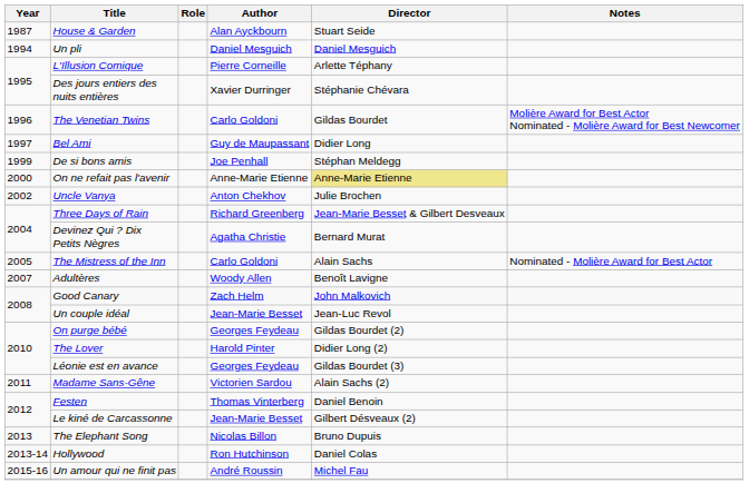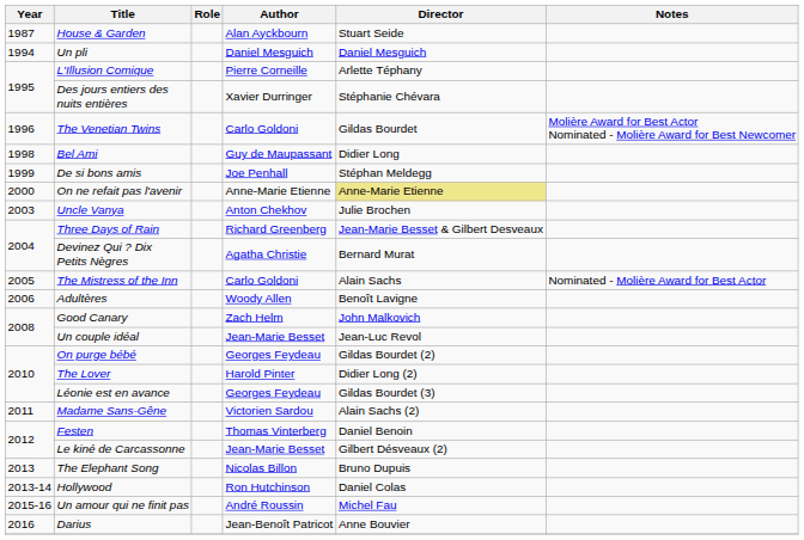 <table class="wikitable">
 <tr>
 <th>Year</th>
 <th>Title</th>
 <th>Role</th>
 <th>Author</th>
 <th>Director</th>
 <th>Notes</th>
 </tr>
 <tr>
 <td>1987</td>
 <td><em><a href='#'>House & Garden</a></em></td>
 <td></td>
 <td><a href='#'>Alan Ayckbourn</a></td>
 <td>Stuart Seide</td>
 <td></td>
 </tr>
 <tr>
 <td>1994</td>
 <td><em>Un pli</em></td>
 <td></td>
 <td><a href='#'>Daniel Mesguich</a></td>
 <td><a href='#'>Daniel Mesguich</a></td>
 <td></td>
 </tr>
 <tr>
 <td rowspan=2>1995</td>
 <td><em><a href='#'>L'Illusion Comique</a></em></td>
 <td></td>
 <td><a href='#'>Pierre Corneille</a></td>
 <td>Arlette Téphany</td>
 <td></td>
 </tr>
 <tr>
 <td><em>Des jours entiers des<br> nuits entières</em></td>
 <td></td>
 <td>Xavier Durringer</td>
 <td>Stéphanie Chévara</td>
 <td></td>
 </tr>
 <tr>
 <td>1996</td>
 <td><em><a href='#'>The Venetian Twins</a></em></td>
 <td></td>
 <td><a href='#'>Carlo Goldoni</a></td>
 <td>Gildas Bourdet</td>
 <td><a href='#'>Molière Award for Best Actor</a><br>Nominated - <a href='#'>Molière Award for Best Newcomer</a></td>
 </tr>
 <tr>
-<td>1997</td>
+<td>1998</td>
 <td><em><a href='#'>Bel Ami</a></em></td>
 <td></td>
 <td><a href='#'>Guy de Maupassant</a></td>
 <td>Didier Long</td>
 <td></td>
 </tr>
 <tr>
 <td>1999</td>
 <td><em>De si bons amis</em></td>
 <td></td>
 <td><a href='#'>Joe Penhall</a></td>
 <td>Stéphan Meldegg</td>
 <td></td>
 </tr>
 <tr>
 <td>2000</td>
 <td><em>On ne refait pas l'avenir</em></td>
 <td></td>
 <td>Anne-Marie Etienne</td>
 <td style="background: khaki;">Anne-Marie Etienne</td>
 <td></td>
 </tr>
 <tr>
-<td>2002</td>
+<td>2003</td>
 <td><em><a href='#'>Uncle Vanya</a></em></td>
 <td></td>
 <td><a href='#'>Anton Chekhov</a></td>
 <td>Julie Brochen</td>
 <td></td>
 </tr>
 <tr>
 <td rowspan=2>2004</td>
 <td><em><a href='#'>Three Days of Rain</a></em></td>
 <td></td>
 <td><a href='#'>Richard Greenberg</a></td>
 <td><a href='#'>Jean-Marie Besset</a> & Gilbert Desveaux</td>
 <td></td>
 </tr>
 <tr>
 <td><em>Devinez Qui ? Dix<br> Petits Nègres</em></td>
 <td></td>
 <td><a href='#'>Agatha Christie</a></td>
 <td>Bernard Murat</td>
 <td></td>
 </tr>
 <tr>
 <td>2005</td>
 <td><em><a href='#'>The Mistress of the Inn</a></em></td>
 <td></td>
 <td><a href='#'>Carlo Goldoni</a></td>
 <td>Alain Sachs</td>
 <td>Nominated - <a href='#'>Molière Award for Best Actor</a></td>
 </tr>
 <tr>
-<td>2007</td>
+<td>2006</td>
 <td><em>Adultères</em></td>
 <td></td>
 <td><a href='#'>Woody Allen</a></td>
 <td>Benoît Lavigne</td>
 <td></td>
 </tr>
 <tr>
 <td rowspan=2>2008</td>
 <td><em>Good Canary</em></td>
 <td></td>
 <td><a href='#'>Zach Helm</a></td>
 <td><a href='#'>John Malkovich</a></td>
 <td></td>
 </tr>
 <tr>
 <td><em>Un couple idéal</em></td>
 <td></td>
 <td><a href='#'>Jean-Marie Besset</a></td>
 <td>Jean-Luc Revol</td>
 <td></td>
 </tr>
 <tr>
 <td rowspan=3>2010</td>
 <td><em><a href='#'>On purge bébé</a></em></td>
 <td></td>
 <td><a href='#'>Georges Feydeau</a></td>
 <td>Gildas Bourdet (2)</td>
 <td></td>
 </tr>
 <tr>
 <td><em><a href='#'>The Lover</a></em></td>
 <td></td>
 <td><a href='#'>Harold Pinter</a></td>
 <td>Didier Long (2)</td>
 <td></td>
 </tr>
 <tr>
 <td><em>Léonie est en avance</em></td>
 <td></td>
 <td><a href='#'>Georges Feydeau</a></td>
 <td>Gildas Bourdet (3)</td>
 <td></td>
 </tr>
 <tr>
 <td>2011</td>
 <td><em><a href='#'>Madame Sans-Gêne</a></em></td>
 <td></td>
 <td><a href='#'>Victorien Sardou</a></td>
 <td>Alain Sachs (2)</td>
 <td></td>
 </tr>
 <tr>
 <td rowspan=2>2012</td>
 <td><em><a href='#'>Festen</a></em></td>
 <td></td>
 <td><a href='#'>Thomas Vinterberg</a></td>
 <td>Daniel Benoin</td>
 <td></td>
 </tr>
 <tr>
 <td><em>Le kiné de Carcassonne</em></td>
 <td></td>
 <td><a href='#'>Jean-Marie Besset</a></td>
 <td>Gilbert Désveaux (2)</td>
 <td></td>
 </tr>
 <tr>
 <td>2013</td>
 <td><em>The Elephant Song</em></td>
 <td></td>
 <td><a href='#'>Nicolas Billon</a></td>
 <td>Bruno Dupuis</td>
 <td></td>
 </tr>
 <tr>
 <td>2013-14</td>
 <td><em>Hollywood</em></td>
 <td></td>
 <td><a href='#'>Ron Hutchinson</a></td>
 <td>Daniel Colas</td>
 <td></td>
 </tr>
 <tr>
 <td>2015-16</td>
 <td><em>Un amour qui ne finit pas</em></td>
 <td></td>
 <td><a href='#'>André Roussin</a></td>
 <td><a href='#'>Michel Fau</a></td>
 <td></td>
 </tr>
 <tr>
+<td>2016</td>
+<td><em>Darius</em></td>
+<td></td>
+<td>Jean-Benoît Patricot</td>
+<td>Anne Bouvier</td>
+<td></td>
+</tr>
+<tr>
 </tr>
 </table>
